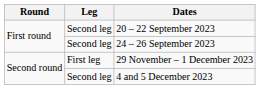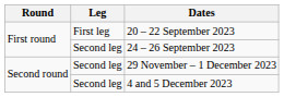 <table class="wikitable">
 <tr>
 <th>Round</th>
 <th>Leg</th>
 <th>Dates</th>
 </tr>
 <tr>
 <td rowspan=2>First round</td>
-<td>Second leg</td>
+<td>First leg</td>
 <td rowspan=1>20 – 22 September 2023</td>
 </tr>
 <tr>
 <td>Second leg</td>
 <td>24 – 26 September 2023</td>
 </tr>
 <tr>
 <td rowspan=2>Second round</td>
-<td>First leg</td>
+<td>Second leg</td>
 <td>29 November – 1 December 2023</td>
 </tr>
 <tr>
 <td>Second leg</td>
 <td>4 and 5 December 2023</td>
 </tr>
 </table>
